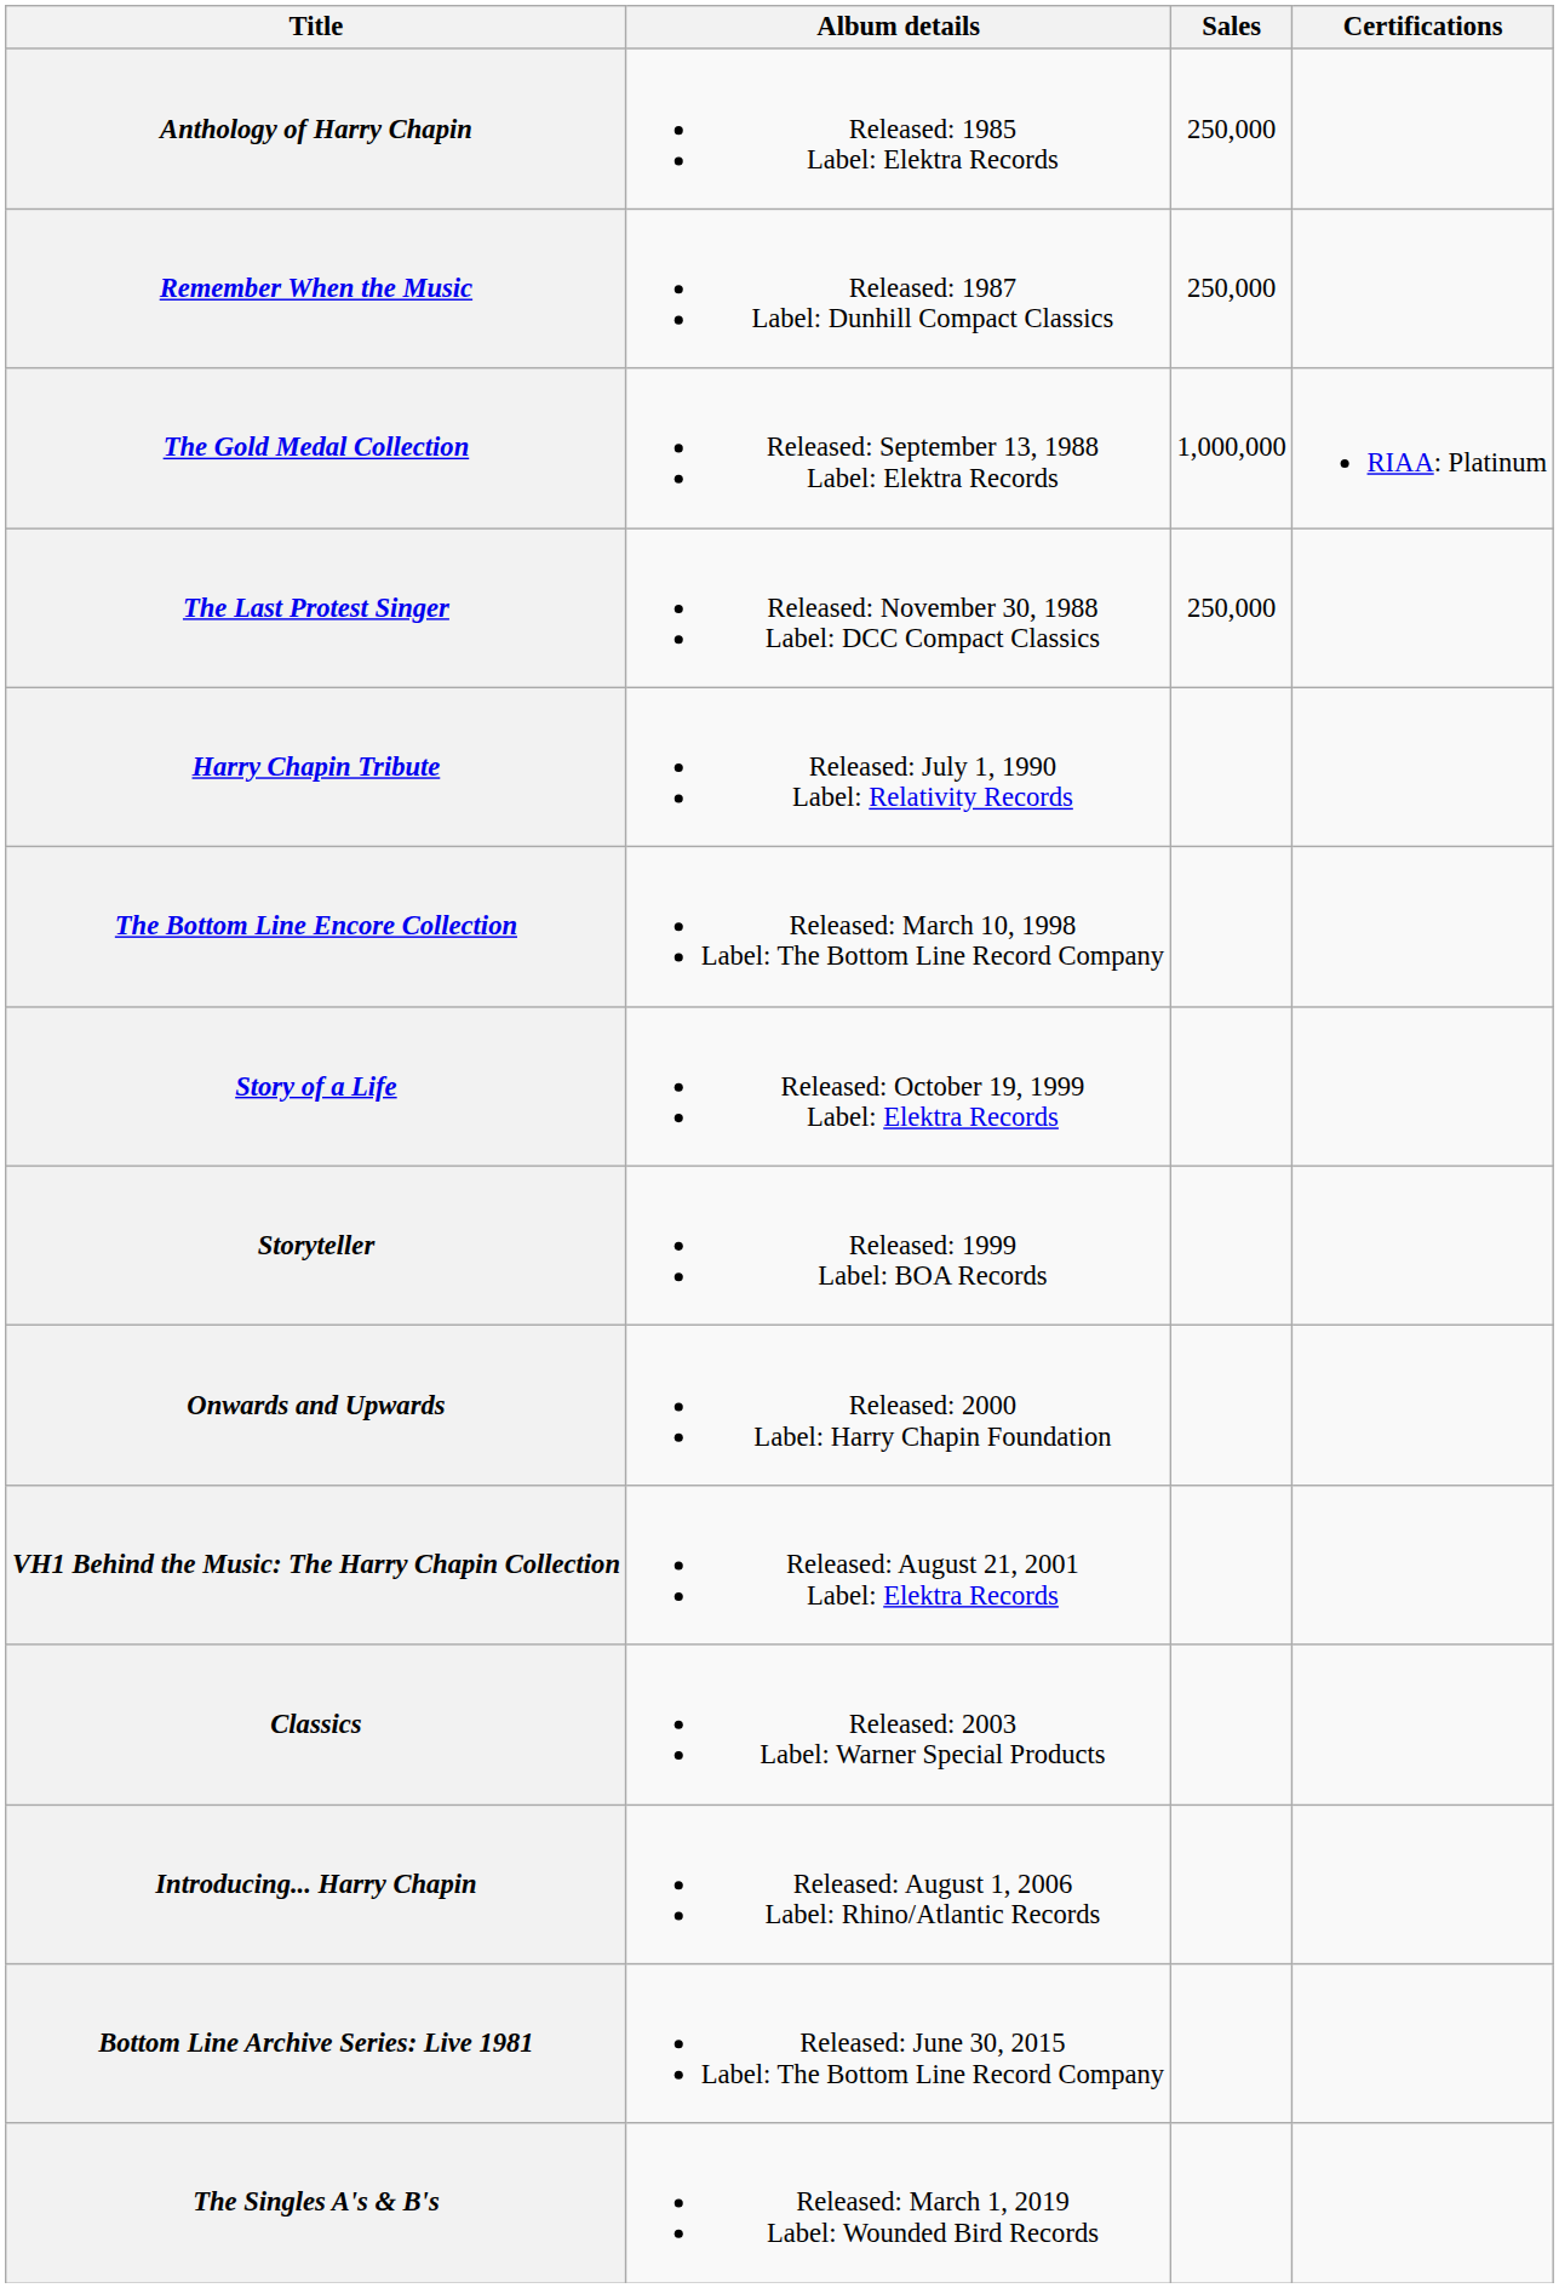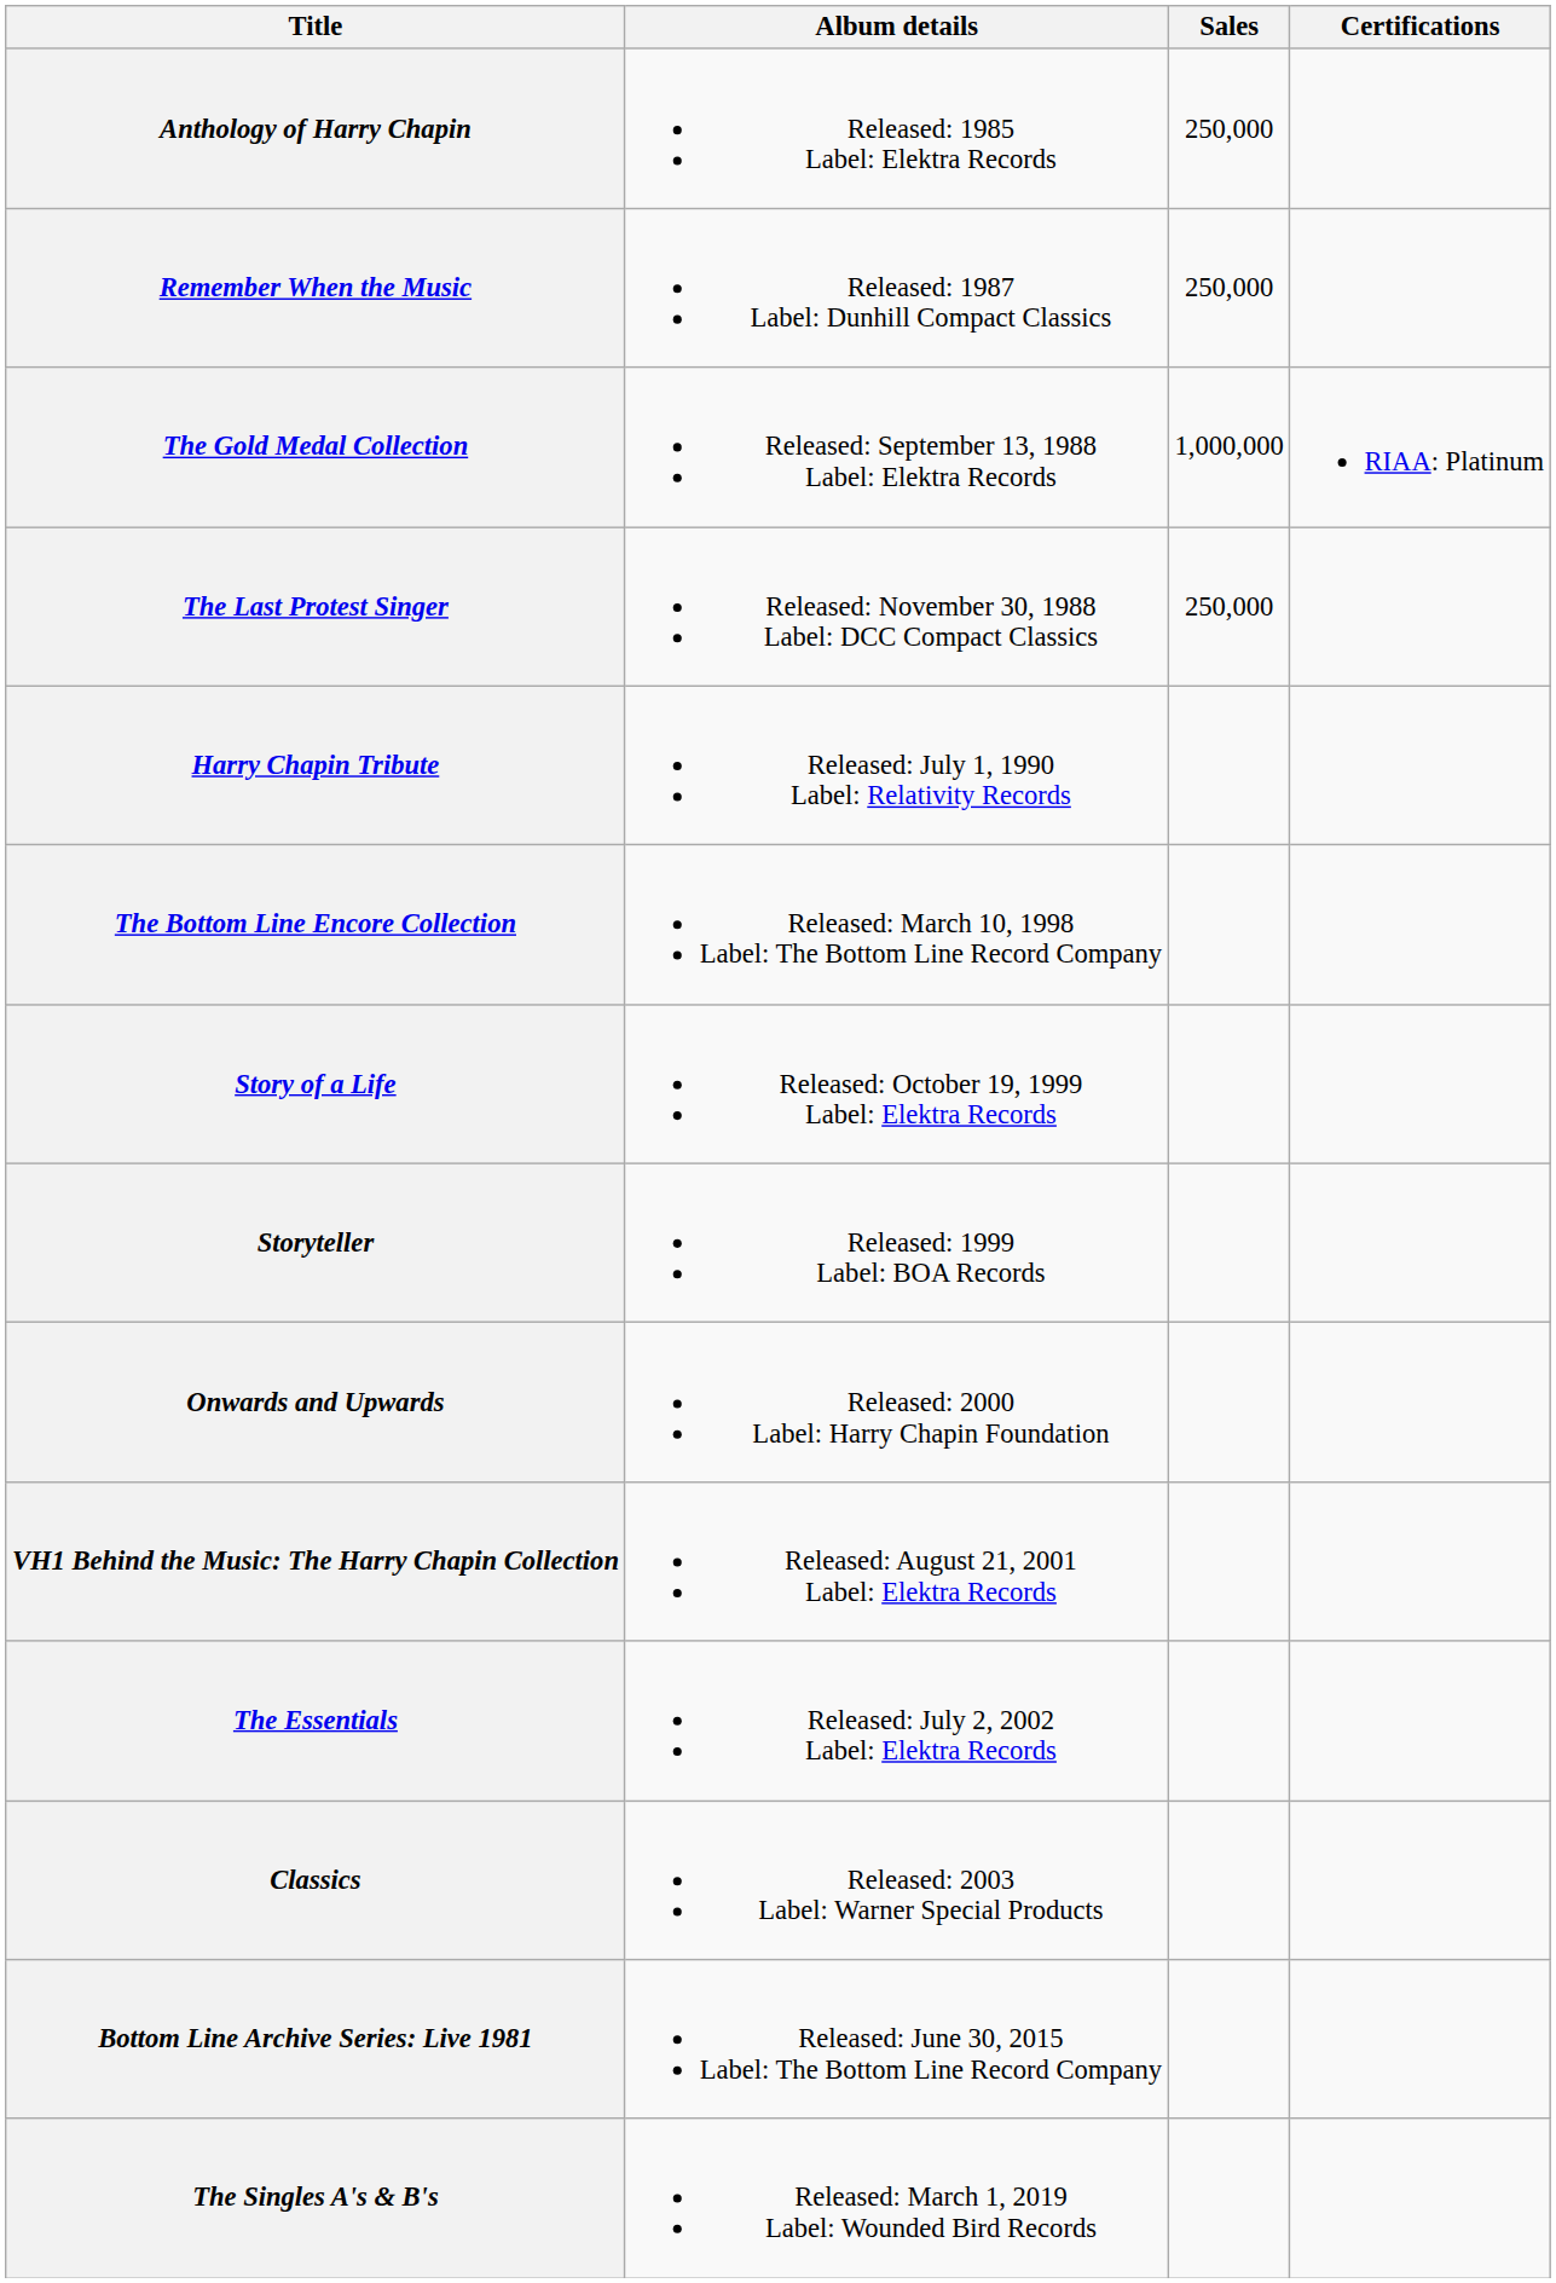 <table class="wikitable plainrowheaders" style="text-align:center;">
 <tr>
 <th rowspan="1">Title</th>
 <th rowspan="1">Album details</th>
 <th rowspan="1">Sales</th>
 <th rowspan="1">Certifications</th>
 </tr>
 <tr>
 <th scope="row"><em>Anthology of Harry Chapin</em></th>
 <td><br><ul><li>Released: 1985</li><li>Label: Elektra Records</li></ul></td>
 <td>250,000</td>
 <td></td>
 </tr>
 <tr>
 <th scope="row"><em><a href='#'>Remember When the Music</a></em></th>
 <td><br><ul><li>Released: 1987</li><li>Label: Dunhill Compact Classics</li></ul></td>
 <td>250,000</td>
 <td></td>
 </tr>
 <tr>
 <th scope="row"><em><a href='#'>The Gold Medal Collection</a></em></th>
 <td><br><ul><li>Released: September 13, 1988</li><li>Label: Elektra Records</li></ul></td>
 <td>1,000,000</td>
 <td><br><ul><li><a href='#'>RIAA</a>: Platinum</li></ul></td>
 </tr>
 <tr>
 <th scope="row"><em><a href='#'>The Last Protest Singer</a></em></th>
 <td><br><ul><li>Released: November 30, 1988</li><li>Label: DCC Compact Classics</li></ul></td>
 <td>250,000</td>
 <td></td>
 </tr>
 <tr>
 <th scope="row"><em><a href='#'>Harry Chapin Tribute</a></em></th>
 <td><br><ul><li>Released: July 1, 1990</li><li>Label: <a href='#'>Relativity Records</a></li></ul></td>
 <td></td>
 <td></td>
 </tr>
 <tr>
 <th scope="row"><em><a href='#'>The Bottom Line Encore Collection</a></em></th>
 <td><br><ul><li>Released: March 10, 1998</li><li>Label: The Bottom Line Record Company</li></ul></td>
 <td></td>
 <td></td>
 </tr>
 <tr>
 <th scope="row"><em><a href='#'>Story of a Life</a></em></th>
 <td><br><ul><li>Released: October 19, 1999</li><li>Label: <a href='#'>Elektra Records</a></li></ul></td>
 <td></td>
 <td></td>
 </tr>
 <tr>
 <th scope="row"><em>Storyteller</em></th>
 <td><br><ul><li>Released: 1999</li><li>Label: BOA Records</li></ul></td>
 <td></td>
 <td></td>
 </tr>
 <tr>
 <th scope="row"><em>Onwards and Upwards</em></th>
 <td><br><ul><li>Released: 2000</li><li>Label: Harry Chapin Foundation</li></ul></td>
 <td></td>
 <td></td>
 </tr>
 <tr>
 <th scope="row"><em>VH1 Behind the Music: The Harry Chapin Collection</em></th>
 <td><br><ul><li>Released: August 21, 2001</li><li>Label: <a href='#'>Elektra Records</a></li></ul></td>
 <td></td>
 <td></td>
 </tr>
 <tr>
-<th scope="row"><em>Classics</em></th>
-<td><br><ul><li>Released: 2003</li><li>Label: Warner Special Products</li></ul></td>
+<th scope="row"><em><a href='#'>The Essentials</a></em></th>
+<td><br><ul><li>Released: July 2, 2002</li><li>Label: <a href='#'>Elektra Records</a></li></ul></td>
 <td></td>
 <td></td>
 </tr>
 <tr>
-<th scope="row"><em>Introducing... Harry Chapin</em></th>
-<td><br><ul><li>Released: August 1, 2006</li><li>Label: Rhino/Atlantic Records</li></ul></td>
+<th scope="row"><em>Classics</em></th>
+<td><br><ul><li>Released: 2003</li><li>Label: Warner Special Products</li></ul></td>
 <td></td>
 <td></td>
 </tr>
 <tr>
 <th scope="row"><em>Bottom Line Archive Series: Live 1981</em></th>
 <td><br><ul><li>Released: June 30, 2015</li><li>Label: The Bottom Line Record Company</li></ul></td>
 <td></td>
 <td></td>
 </tr>
 <tr>
 <th scope="row"><em>The Singles A's & B's</em></th>
 <td><br><ul><li>Released: March 1, 2019</li><li>Label: Wounded Bird Records</li></ul></td>
 <td></td>
 <td></td>
 </tr>
 </table>
